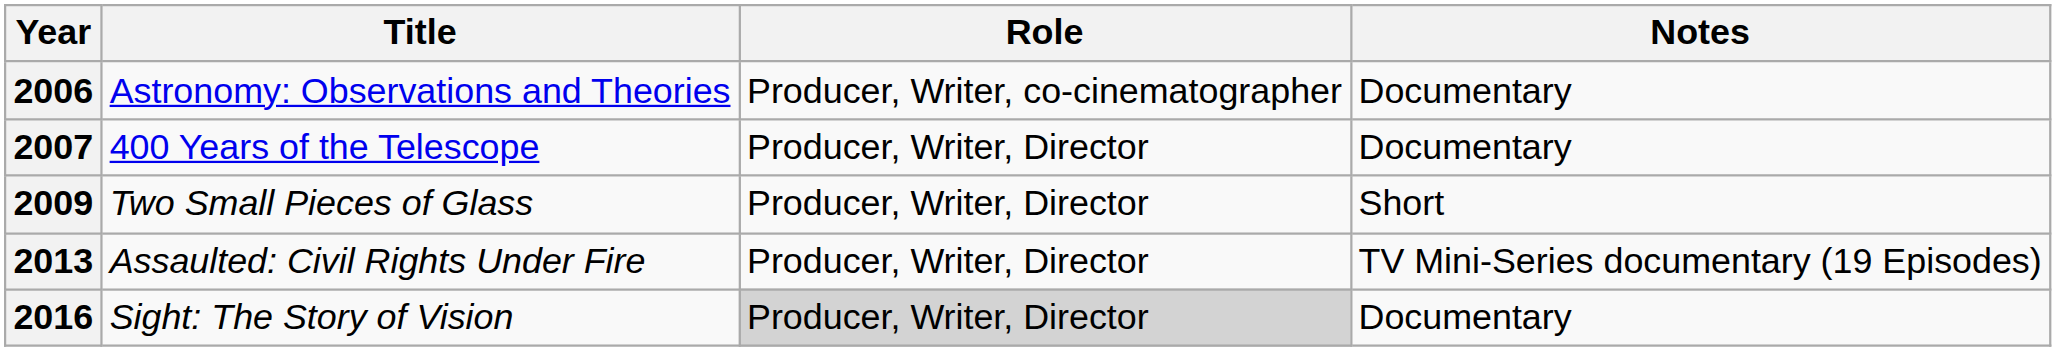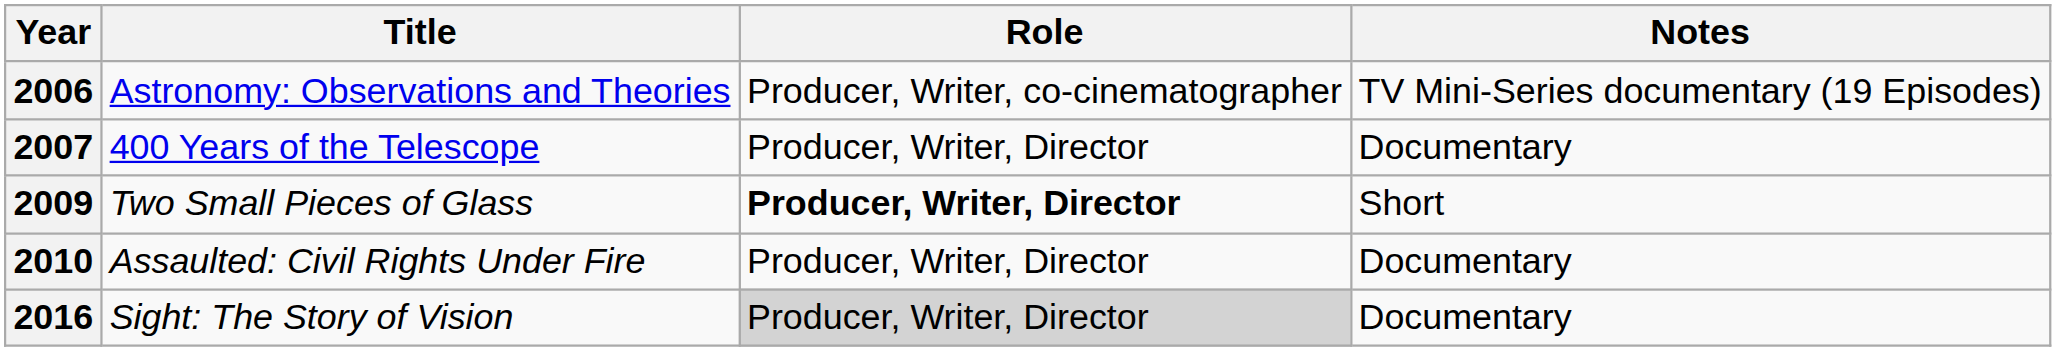 <table class="wikitable sortable plainrowheaders">
 <tr>
 <th scope="col">Year</th>
 <th scope="col" class="unsortable">Title</th>
 <th scope="col" class="unsortable">Role</th>
 <th scope="col" class="unsortable">Notes</th>
 </tr>
 <tr>
 <th scope="row">2006</th>
 <td><a href='#'>Astronomy: Observations and Theories</a></td>
 <td>Producer, Writer, co-cinematographer</td>
-<td>Documentary</td>
+<td>TV Mini-Series documentary (19 Episodes)</td>
 </tr>
 <tr>
 <th scope="row">2007</th>
 <td><a href='#'>400 Years of the Telescope</a></td>
 <td>Producer, Writer, Director</td>
 <td>Documentary</td>
 </tr>
 <tr>
 <th scope="row">2009</th>
 <td><em>Two Small Pieces of Glass</em></td>
-<td>Producer, Writer, Director</td>
+<td><strong>Producer, Writer, Director</strong></td>
 <td>Short</td>
 </tr>
 <tr>
-<th scope="row">2013</th>
+<th scope="row">2010</th>
 <td><em>Assaulted: Civil Rights Under Fire</em></td>
 <td>Producer, Writer, Director</td>
-<td>TV Mini-Series documentary (19 Episodes)</td>
+<td>Documentary</td>
 </tr>
 <tr>
 <th scope="row">2016</th>
 <td><em>Sight: The Story of Vision</em></td>
 <td style="background: lightgrey;">Producer, Writer, Director</td>
 <td>Documentary</td>
 </tr>
 </table>
